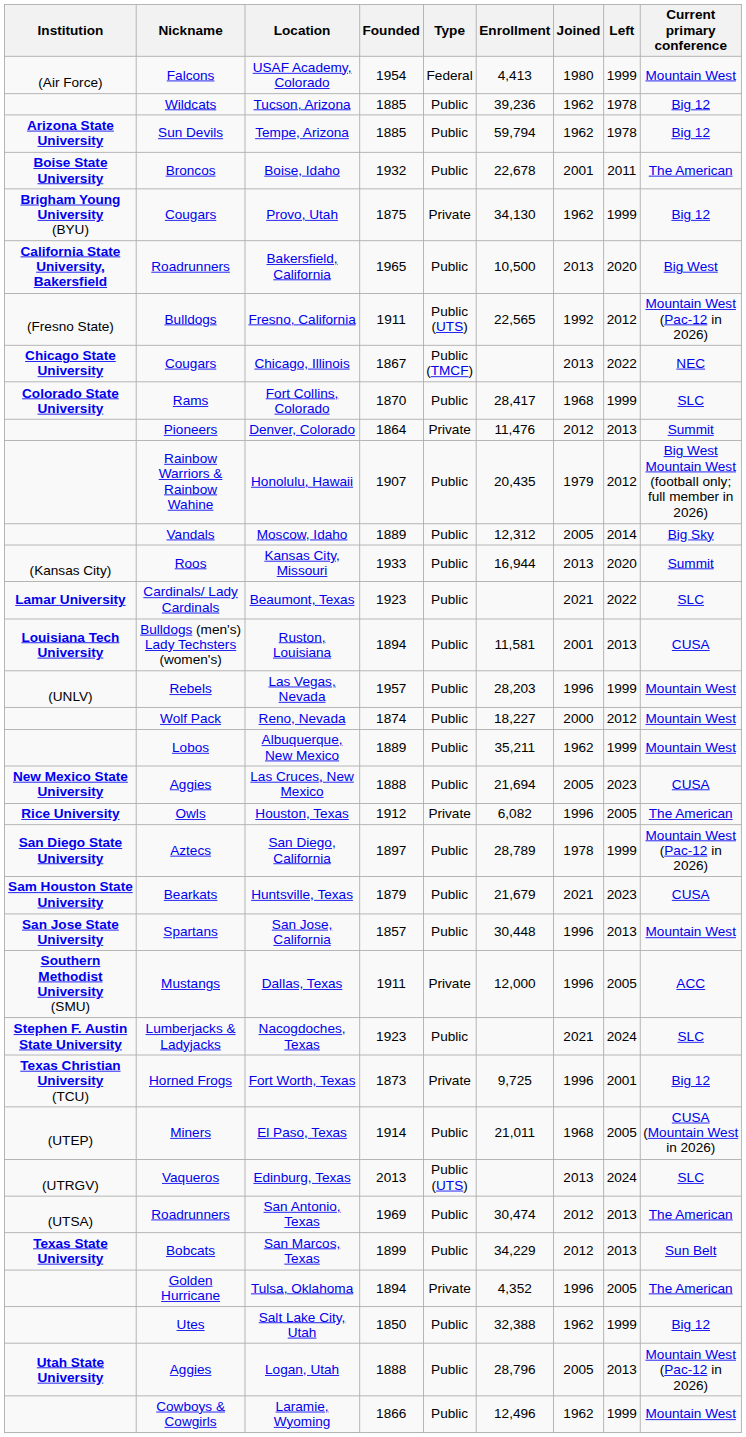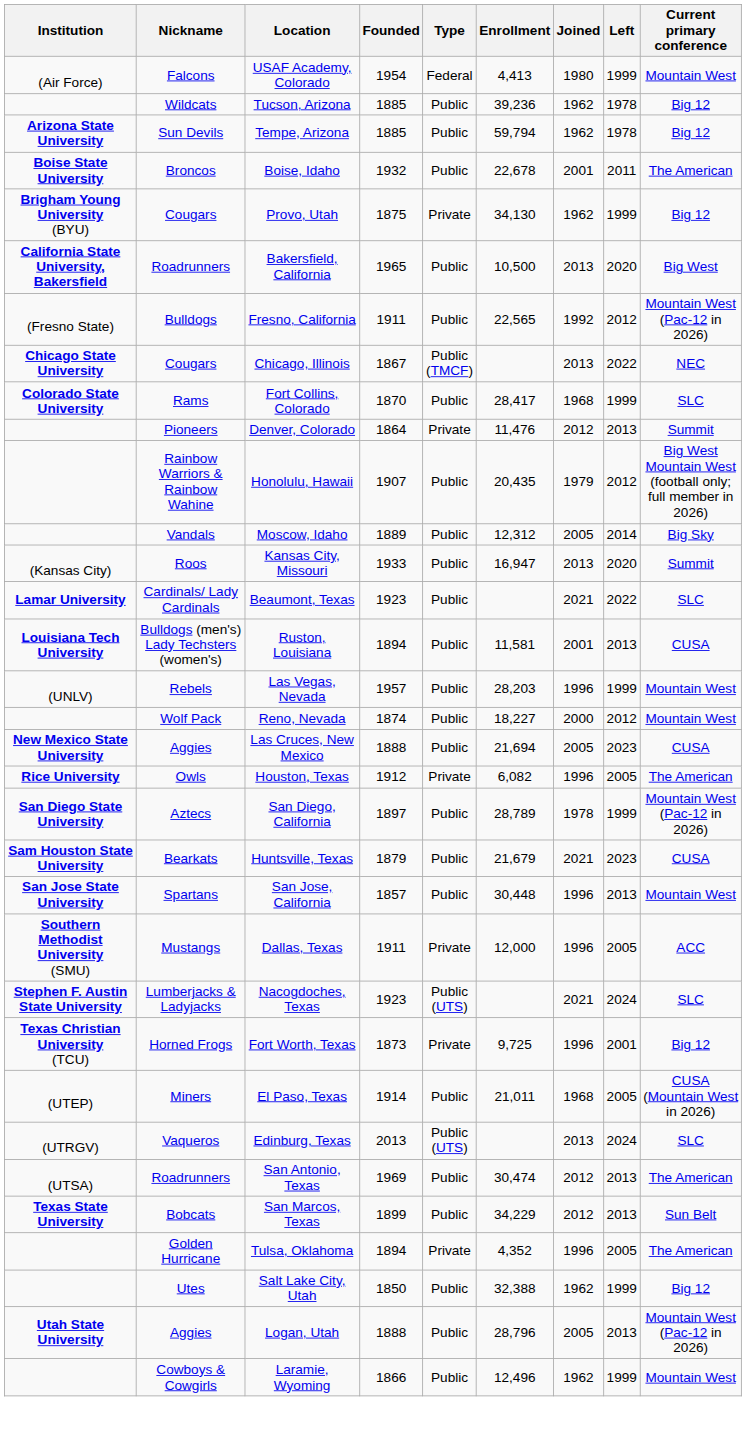 <table class="wikitable sortable" style="text-align: center">
 <tr>
 <th>Institution</th>
 <th>Nickname</th>
 <th>Location</th>
 <th>Founded</th>
 <th>Type</th>
 <th>Enrollment</th>
 <th>Joined</th>
 <th>Left</th>
 <th>Current<br>primary<br>conference</th>
 </tr>
 <tr>
 <td><br>(Air Force)</td>
 <td><a href='#'>Falcons</a></td>
 <td><a href='#'>USAF Academy, Colorado</a></td>
 <td>1954</td>
 <td>Federal</td>
 <td>4,413</td>
 <td>1980</td>
 <td>1999</td>
 <td><a href='#'>Mountain West</a></td>
 </tr>
 <tr>
 <td></td>
 <td><a href='#'>Wildcats</a></td>
 <td><a href='#'>Tucson, Arizona</a></td>
 <td>1885</td>
 <td>Public</td>
 <td>39,236</td>
 <td>1962</td>
 <td>1978</td>
 <td><a href='#'>Big 12</a></td>
 </tr>
 <tr>
 <td><strong><a href='#'>Arizona State University</a></strong></td>
 <td><a href='#'>Sun Devils</a></td>
 <td><a href='#'>Tempe, Arizona</a></td>
 <td>1885</td>
 <td>Public</td>
 <td>59,794</td>
 <td>1962</td>
 <td>1978</td>
 <td><a href='#'>Big 12</a></td>
 </tr>
 <tr>
 <td><strong><a href='#'>Boise State University</a></strong></td>
 <td><a href='#'>Broncos</a></td>
 <td><a href='#'>Boise, Idaho</a></td>
 <td>1932</td>
 <td>Public</td>
 <td>22,678</td>
 <td>2001</td>
 <td>2011</td>
 <td><a href='#'>The American</a></td>
 </tr>
 <tr>
 <td><strong><a href='#'>Brigham Young University</a></strong><br>(BYU)</td>
 <td><a href='#'>Cougars</a></td>
 <td><a href='#'>Provo, Utah</a></td>
 <td>1875</td>
 <td>Private</td>
 <td>34,130</td>
 <td>1962</td>
 <td>1999</td>
 <td><a href='#'>Big 12</a></td>
 </tr>
 <tr>
 <td><strong><a href='#'>California State University, Bakersfield</a></strong></td>
 <td><a href='#'>Roadrunners</a></td>
 <td><a href='#'>Bakersfield, California</a></td>
 <td>1965</td>
 <td>Public</td>
 <td>10,500</td>
 <td>2013</td>
 <td>2020</td>
 <td><a href='#'>Big West</a></td>
 </tr>
 <tr>
 <td><br>(Fresno State)</td>
 <td><a href='#'>Bulldogs</a></td>
 <td><a href='#'>Fresno, California</a></td>
 <td>1911</td>
-<td>Public<br>(<a href='#'>UTS</a>)</td>
+<td>Public</td>
 <td>22,565</td>
 <td>1992</td>
 <td>2012</td>
 <td><a href='#'>Mountain West</a><br>(<a href='#'>Pac-12</a> in 2026)</td>
 </tr>
 <tr>
 <td><strong><a href='#'>Chicago State University</a></strong></td>
 <td><a href='#'>Cougars</a></td>
 <td><a href='#'>Chicago, Illinois</a></td>
 <td>1867</td>
 <td>Public<br>(<a href='#'>TMCF</a>)</td>
 <td></td>
 <td>2013</td>
 <td>2022</td>
 <td><a href='#'>NEC</a></td>
 </tr>
 <tr>
 <td><strong><a href='#'>Colorado State University</a></strong></td>
 <td><a href='#'>Rams</a></td>
 <td><a href='#'>Fort Collins, Colorado</a></td>
 <td>1870</td>
 <td>Public</td>
 <td>28,417</td>
 <td>1968 </td>
 <td>1999</td>
 <td><a href='#'>SLC</a></td>
 </tr>
 <tr>
 <td></td>
 <td><a href='#'>Pioneers</a></td>
 <td><a href='#'>Denver, Colorado</a></td>
 <td>1864</td>
 <td>Private</td>
 <td>11,476</td>
 <td>2012</td>
 <td>2013</td>
 <td><a href='#'>Summit</a></td>
 </tr>
 <tr>
 <td></td>
 <td><a href='#'>Rainbow Warriors &<br> Rainbow Wahine</a></td>
 <td><a href='#'>Honolulu, Hawaii</a></td>
 <td>1907</td>
 <td>Public</td>
 <td>20,435</td>
 <td>1979</td>
 <td>2012</td>
 <td><a href='#'>Big West</a><br><a href='#'>Mountain West</a><br>(football only;<br>full member in 2026)</td>
 </tr>
 <tr>
 <td></td>
 <td><a href='#'>Vandals</a></td>
 <td><a href='#'>Moscow, Idaho</a></td>
 <td>1889</td>
 <td>Public</td>
 <td>12,312</td>
 <td>2005</td>
 <td>2014</td>
 <td><a href='#'>Big Sky</a></td>
 </tr>
 <tr>
 <td><br>(Kansas City)</td>
 <td><a href='#'>Roos</a></td>
 <td><a href='#'>Kansas City, Missouri</a></td>
 <td>1933</td>
 <td>Public</td>
-<td>16,944</td>
+<td>16,947</td>
 <td>2013</td>
 <td>2020</td>
 <td><a href='#'>Summit</a></td>
 </tr>
 <tr>
 <td><strong><a href='#'>Lamar University</a></strong></td>
 <td><a href='#'>Cardinals/ Lady Cardinals</a></td>
 <td><a href='#'>Beaumont, Texas</a></td>
 <td>1923</td>
 <td>Public</td>
 <td></td>
 <td>2021</td>
 <td>2022</td>
 <td><a href='#'>SLC</a></td>
 </tr>
 <tr>
 <td><strong><a href='#'>Louisiana Tech University</a></strong></td>
 <td><a href='#'>Bulldogs</a> (men's)<br><a href='#'>Lady Techsters</a> (women's)</td>
 <td><a href='#'>Ruston, Louisiana</a></td>
 <td>1894</td>
 <td>Public</td>
 <td>11,581</td>
 <td>2001</td>
 <td>2013</td>
 <td><a href='#'>CUSA</a></td>
 </tr>
 <tr>
 <td><br>(UNLV)</td>
 <td><a href='#'>Rebels</a></td>
 <td><a href='#'>Las Vegas, Nevada</a></td>
 <td>1957</td>
 <td>Public</td>
 <td>28,203</td>
 <td>1996</td>
 <td>1999</td>
 <td><a href='#'>Mountain West</a></td>
 </tr>
 <tr>
 <td></td>
 <td><a href='#'>Wolf Pack</a></td>
 <td><a href='#'>Reno, Nevada</a></td>
 <td>1874</td>
 <td>Public</td>
 <td>18,227</td>
 <td>2000</td>
 <td>2012</td>
-<td><a href='#'>Mountain West</a></td>
-</tr>
-<tr>
-<td></td>
-<td><a href='#'>Lobos</a></td>
-<td><a href='#'>Albuquerque, New Mexico</a></td>
-<td>1889</td>
-<td>Public</td>
-<td>35,211</td>
-<td>1962</td>
-<td>1999</td>
 <td><a href='#'>Mountain West</a></td>
 </tr>
 <tr>
 <td><strong><a href='#'>New Mexico State University</a></strong></td>
 <td><a href='#'>Aggies</a></td>
 <td><a href='#'>Las Cruces, New Mexico</a></td>
 <td>1888</td>
 <td>Public</td>
 <td>21,694</td>
 <td>2005</td>
 <td>2023</td>
 <td><a href='#'>CUSA</a></td>
 </tr>
 <tr>
 <td><strong><a href='#'>Rice University</a></strong></td>
 <td><a href='#'>Owls</a></td>
 <td><a href='#'>Houston, Texas</a></td>
 <td>1912</td>
 <td>Private</td>
 <td>6,082</td>
 <td>1996</td>
 <td>2005</td>
 <td><a href='#'>The American</a></td>
 </tr>
 <tr>
 <td><strong><a href='#'>San Diego State University</a></strong></td>
 <td><a href='#'>Aztecs</a></td>
 <td><a href='#'>San Diego, California</a></td>
 <td>1897</td>
 <td>Public</td>
 <td>28,789</td>
 <td>1978</td>
 <td>1999</td>
 <td><a href='#'>Mountain West</a><br>(<a href='#'>Pac-12</a> in 2026)</td>
 </tr>
 <tr>
 <td><strong><a href='#'>Sam Houston State University</a></strong></td>
 <td><a href='#'>Bearkats</a></td>
 <td><a href='#'>Huntsville, Texas</a></td>
 <td>1879</td>
 <td>Public</td>
 <td>21,679</td>
 <td>2021</td>
 <td>2023</td>
 <td><a href='#'>CUSA</a></td>
 </tr>
 <tr>
 <td><strong><a href='#'>San Jose State University</a></strong></td>
 <td><a href='#'>Spartans</a></td>
 <td><a href='#'>San Jose, California</a></td>
 <td>1857</td>
 <td>Public</td>
 <td>30,448</td>
 <td>1996</td>
 <td>2013</td>
 <td><a href='#'>Mountain West</a></td>
 </tr>
 <tr>
 <td><strong><a href='#'>Southern Methodist University</a></strong><br>(SMU)</td>
 <td><a href='#'>Mustangs</a></td>
 <td><a href='#'>Dallas, Texas</a></td>
 <td>1911</td>
 <td>Private</td>
 <td>12,000</td>
 <td>1996</td>
 <td>2005</td>
 <td><a href='#'>ACC</a></td>
 </tr>
 <tr>
 <td><strong><a href='#'>Stephen F. Austin State University</a></strong></td>
 <td><a href='#'>Lumberjacks & Ladyjacks</a></td>
 <td><a href='#'>Nacogdoches, Texas</a></td>
 <td>1923</td>
-<td>Public</td>
+<td>Public<br>(<a href='#'>UTS</a>)</td>
 <td></td>
 <td>2021</td>
 <td>2024</td>
 <td><a href='#'>SLC</a></td>
 </tr>
 <tr>
 <td><strong><a href='#'>Texas Christian University</a></strong><br>(TCU)</td>
 <td><a href='#'>Horned Frogs</a></td>
 <td><a href='#'>Fort Worth, Texas</a></td>
 <td>1873</td>
 <td>Private</td>
 <td>9,725</td>
 <td>1996</td>
 <td>2001</td>
 <td><a href='#'>Big 12</a></td>
 </tr>
 <tr>
 <td><br>(UTEP)</td>
 <td><a href='#'>Miners</a></td>
 <td><a href='#'>El Paso, Texas</a></td>
 <td>1914</td>
 <td>Public</td>
 <td>21,011</td>
 <td>1968</td>
 <td>2005</td>
 <td><a href='#'>CUSA</a><br>(<a href='#'>Mountain West</a> in 2026)</td>
 </tr>
 <tr>
 <td><br>(UTRGV)</td>
 <td><a href='#'>Vaqueros</a></td>
 <td><a href='#'>Edinburg, Texas</a></td>
 <td>2013</td>
 <td>Public<br>(<a href='#'>UTS</a>)</td>
 <td></td>
 <td>2013</td>
 <td>2024</td>
 <td><a href='#'>SLC</a></td>
 </tr>
 <tr>
 <td><br>(UTSA)</td>
 <td><a href='#'>Roadrunners</a></td>
 <td><a href='#'>San Antonio, Texas</a></td>
 <td>1969</td>
 <td>Public</td>
 <td>30,474</td>
 <td>2012</td>
 <td>2013</td>
 <td><a href='#'>The American</a></td>
 </tr>
 <tr>
 <td><strong><a href='#'>Texas State University</a></strong></td>
 <td><a href='#'>Bobcats</a></td>
 <td><a href='#'>San Marcos, Texas</a></td>
 <td>1899</td>
 <td>Public</td>
 <td>34,229</td>
 <td>2012</td>
 <td>2013</td>
 <td><a href='#'>Sun Belt</a></td>
 </tr>
 <tr>
 <td></td>
 <td><a href='#'>Golden Hurricane</a></td>
 <td><a href='#'>Tulsa, Oklahoma</a></td>
 <td>1894</td>
 <td>Private</td>
 <td>4,352</td>
 <td>1996</td>
 <td>2005</td>
 <td><a href='#'>The American</a></td>
 </tr>
 <tr>
 <td></td>
 <td><a href='#'>Utes</a></td>
 <td><a href='#'>Salt Lake City, Utah</a></td>
 <td>1850</td>
 <td>Public</td>
 <td>32,388</td>
 <td>1962</td>
 <td>1999</td>
 <td><a href='#'>Big 12</a></td>
 </tr>
 <tr>
 <td><strong><a href='#'>Utah State University</a></strong></td>
 <td><a href='#'>Aggies</a></td>
 <td><a href='#'>Logan, Utah</a></td>
 <td>1888</td>
 <td>Public</td>
 <td>28,796</td>
 <td>2005</td>
 <td>2013</td>
 <td><a href='#'>Mountain West</a><br>(<a href='#'>Pac-12</a> in 2026)</td>
 </tr>
 <tr>
 <td></td>
 <td><a href='#'>Cowboys & Cowgirls</a></td>
 <td><a href='#'>Laramie, Wyoming</a></td>
 <td>1866</td>
 <td>Public</td>
 <td>12,496</td>
 <td>1962</td>
 <td>1999</td>
 <td><a href='#'>Mountain West</a></td>
 </tr>
 </table>
